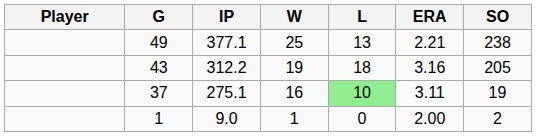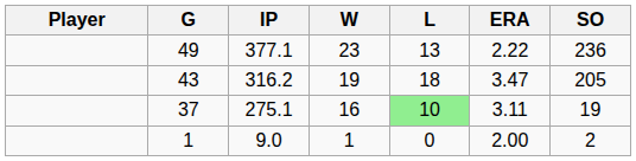 <table class="wikitable sortable">
 <tr>
 <th bgcolor="#DDDDFF" width="16%">Player</th>
 <th bgcolor="#DDDDFF" width="9%">G</th>
 <th bgcolor="#DDDDFF" width="9%">IP</th>
 <th bgcolor="#DDDDFF" width="9%">W</th>
 <th bgcolor="#DDDDFF" width="9%">L</th>
 <th bgcolor="#DDDDFF" width="9%">ERA</th>
 <th bgcolor="#DDDDFF" width="9%">SO</th>
 </tr>
 <tr align="center">
 <td></td>
 <td>49</td>
 <td>377.1</td>
-<td>25</td>
+<td>23</td>
 <td>13</td>
-<td>2.21</td>
-<td>238</td>
+<td>2.22</td>
+<td>236</td>
 </tr>
 <tr align="center">
 <td></td>
 <td>43</td>
-<td>312.2</td>
+<td>316.2</td>
 <td>19</td>
 <td>18</td>
-<td>3.16</td>
+<td>3.47</td>
 <td>205</td>
 </tr>
 <tr align="center">
 <td></td>
 <td>37</td>
 <td>275.1</td>
 <td>16</td>
 <td style="background: lightgreen;">10</td>
 <td>3.11</td>
 <td>19</td>
 </tr>
 <tr align="center">
 <td></td>
 <td>1</td>
 <td>9.0</td>
 <td>1</td>
 <td>0</td>
 <td>2.00</td>
 <td>2</td>
 </tr>
 <tr align="center">
 </tr>
 </table>
